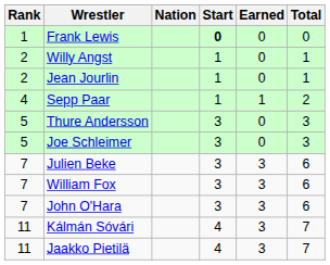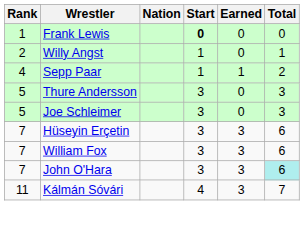 <table class="wikitable sortable" style="text-align:center;">
 <tr>
 <th>Rank</th>
 <th>Wrestler</th>
 <th>Nation</th>
 <th>Start</th>
 <th>Earned</th>
 <th>Total</th>
 </tr>
 <tr style="background:#cfc;">
 <td>1</td>
 <td align=left><a href='#'>Frank Lewis</a></td>
 <td align=left></td>
 <td><strong>0</strong></td>
 <td>0</td>
 <td>0</td>
 </tr>
 <tr style="background:#cfc;">
 <td>2</td>
 <td align=left><a href='#'>Willy Angst</a></td>
-<td align=left></td>
-<td>1</td>
-<td>0</td>
-<td>1</td>
-</tr>
-<tr style="background:#cfc;">
-<td>2</td>
-<td align=left><a href='#'>Jean Jourlin</a></td>
 <td align=left></td>
 <td>1</td>
 <td>0</td>
 <td>1</td>
 </tr>
 <tr style="background:#cfc;">
 <td>4</td>
 <td align=left><a href='#'>Sepp Paar</a></td>
 <td align=left></td>
 <td>1</td>
 <td>1</td>
 <td>2</td>
 </tr>
 <tr style="background:#cfc;">
 <td>5</td>
 <td align=left><a href='#'>Thure Andersson</a></td>
 <td align=left></td>
 <td>3</td>
 <td>0</td>
 <td>3</td>
 </tr>
 <tr style="background:#cfc;">
 <td>5</td>
 <td align=left><a href='#'>Joe Schleimer</a></td>
 <td align=left></td>
 <td>3</td>
 <td>0</td>
 <td>3</td>
 </tr>
 <tr>
 <td>7</td>
-<td align=left><a href='#'>Julien Beke</a></td>
+<td align=left><a href='#'>Hüseyin Erçetin</a></td>
 <td align=left></td>
 <td>3</td>
 <td>3</td>
 <td>6</td>
 </tr>
 <tr>
 <td>7</td>
 <td align=left><a href='#'>William Fox</a></td>
 <td align=left></td>
 <td>3</td>
 <td>3</td>
 <td>6</td>
 </tr>
 <tr>
 <td>7</td>
 <td align=left><a href='#'>John O'Hara</a></td>
 <td align=left></td>
 <td>3</td>
 <td>3</td>
-<td>6</td>
+<td style="background: paleturquoise;">6</td>
 </tr>
 <tr>
 <td>11</td>
 <td align=left><a href='#'>Kálmán Sóvári</a></td>
 <td align=left></td>
 <td>4</td>
 <td>3</td>
 <td>7</td>
 </tr>
-<tr>
-<td>11</td>
-<td align=left><a href='#'>Jaakko Pietilä</a></td>
-<td align=left></td>
-<td>4</td>
-<td>3</td>
-<td>7</td>
-</tr>
 </table>
